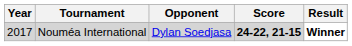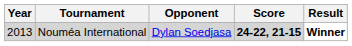 <table class="sortable wikitable" style="font-size: 90%;">
 <tr>
 <th>Year</th>
 <th>Tournament</th>
 <th>Opponent</th>
 <th>Score</th>
 <th>Result</th>
 </tr>
 <tr style="background:#D5D5D5">
-<td align="center">2017</td>
+<td align="center">2013</td>
 <td align="left">Nouméa International</td>
 <td align="left"> <a href='#'>Dylan Soedjasa</a></td>
 <td align="left"><strong>24-22, 21-15</strong></td>
 <td style="text-align:left; background:white"> <strong>Winner</strong></td>
 </tr>
 </table>
